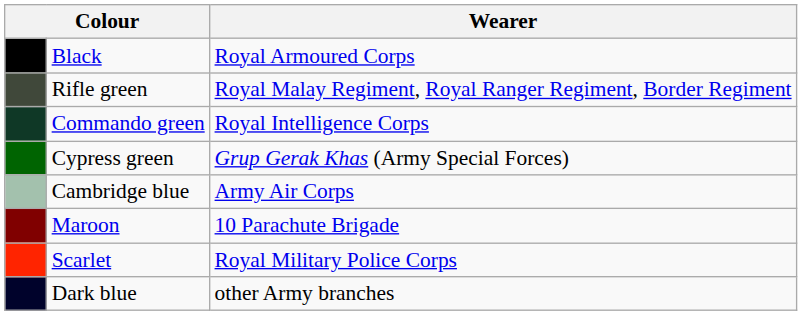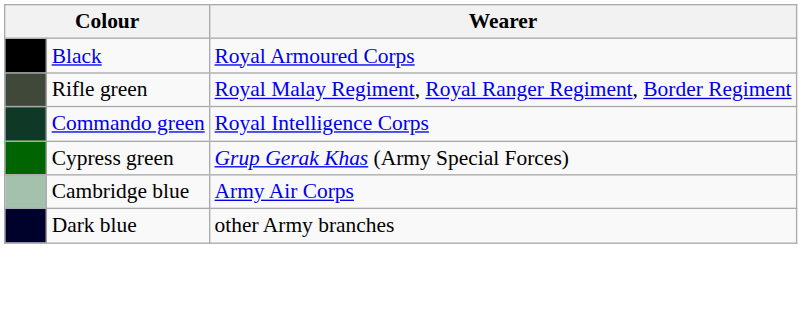 <table class="wikitable">
 <tr>
 <th colspan="2">Colour</th>
 <th>Wearer</th>
 </tr>
 <tr>
 <td style="background:#000;">      </td>
 <td><a href='#'>Black</a></td>
 <td><a href='#'>Royal Armoured Corps</a></td>
 </tr>
 <tr>
 <td style="background:#40483a;"></td>
 <td>Rifle green</td>
 <td><a href='#'>Royal Malay Regiment</a>, <a href='#'>Royal Ranger Regiment</a>, <a href='#'>Border Regiment</a></td>
 </tr>
 <tr>
 <td style="background:#0f3826;"></td>
 <td><a href='#'>Commando green</a></td>
 <td><a href='#'>Royal Intelligence Corps</a></td>
 </tr>
 <tr>
 <td style="background:#006401;"></td>
 <td>Cypress green</td>
 <td><em><a href='#'>Grup Gerak Khas</a></em> (Army Special Forces)</td>
 </tr>
 <tr>
 <td style="background:#a3c1ad;"></td>
 <td>Cambridge blue</td>
 <td><a href='#'>Army Air Corps</a></td>
 </tr>
 <tr>
-<td style="background:maroon;"></td>
-<td><a href='#'>Maroon</a></td>
-<td><a href='#'>10 Parachute Brigade</a></td>
-</tr>
-<tr>
-<td style="background:#ff2400;"></td>
-<td><a href='#'>Scarlet</a></td>
-<td><a href='#'>Royal Military Police Corps</a></td>
-</tr>
-<tr>
 <td style="background:#00022b;"></td>
 <td>Dark blue</td>
 <td>other Army branches</td>
 </tr>
 </table>
